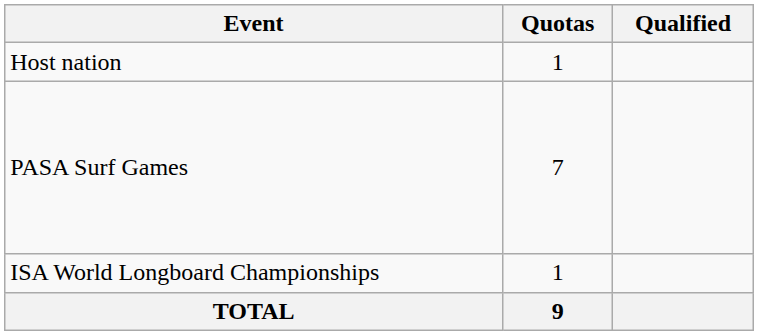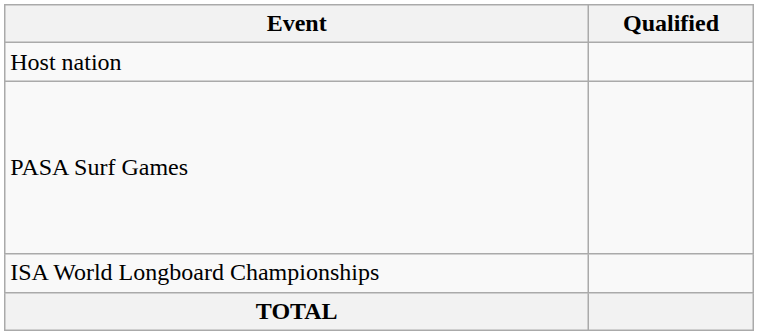 <table class="wikitable" width=500>
 <tr>
 <th>Event</th>
-<th>Quotas</th>
 <th>Qualified</th>
 </tr>
 <tr>
 <td>Host nation</td>
-<td align="center">1</td>
 <td></td>
 </tr>
 <tr>
 <td>PASA Surf Games</td>
-<td align="center">7</td>
 <td><br><br><br><br><br><br></td>
 </tr>
 <tr>
 <td>ISA World Longboard Championships</td>
-<td align="center">1</td>
 <td></td>
 </tr>
 <tr>
 <th>TOTAL</th>
-<th>9</th>
 <th></th>
 </tr>
 </table>
